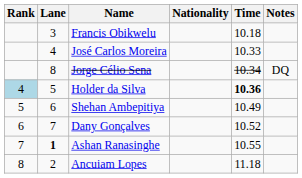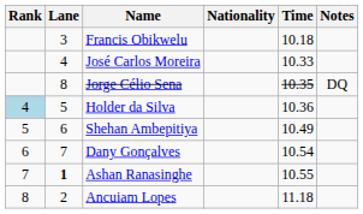 <table class="wikitable sortable" style="text-align:center">
 <tr>
 <th>Rank</th>
 <th>Lane</th>
 <th>Name</th>
 <th>Nationality</th>
 <th>Time</th>
 <th>Notes</th>
 </tr>
 <tr>
 <td></td>
 <td>3</td>
 <td align=left><a href='#'>Francis Obikwelu</a></td>
 <td align=left></td>
 <td>10.18</td>
 <td></td>
 </tr>
 <tr>
 <td></td>
 <td>4</td>
 <td align=left><a href='#'>José Carlos Moreira</a></td>
 <td align=left></td>
 <td>10.33</td>
 <td></td>
 </tr>
 <tr>
 <td><s> </s></td>
 <td>8</td>
 <td align=left><s><a href='#'>Jorge Célio Sena</a> </s></td>
 <td align=left><s></s></td>
-<td><s>10.34 </s></td>
+<td><s>10.35 </s></td>
 <td>DQ</td>
 </tr>
 <tr>
 <td style="background: lightblue;">4</td>
 <td>5</td>
 <td align=left><a href='#'>Holder da Silva</a></td>
 <td align=left></td>
-<td><strong>10.36</strong></td>
+<td>10.36</td>
 <td></td>
 </tr>
 <tr>
 <td>5</td>
 <td>6</td>
 <td align=left><a href='#'>Shehan Ambepitiya</a></td>
 <td align=left></td>
 <td>10.49</td>
 <td></td>
 </tr>
 <tr>
 <td>6</td>
 <td>7</td>
 <td align=left><a href='#'>Dany Gonçalves</a></td>
 <td align=left></td>
-<td>10.52</td>
+<td>10.54</td>
 <td></td>
 </tr>
 <tr>
 <td>7</td>
 <td><strong>1</strong></td>
 <td align=left><a href='#'>Ashan Ranasinghe</a></td>
 <td align=left></td>
 <td>10.55</td>
 <td></td>
 </tr>
 <tr>
 <td>8</td>
 <td>2</td>
 <td align=left><a href='#'>Ancuiam Lopes</a></td>
 <td align=left></td>
 <td>11.18</td>
 <td></td>
 </tr>
 </table>
